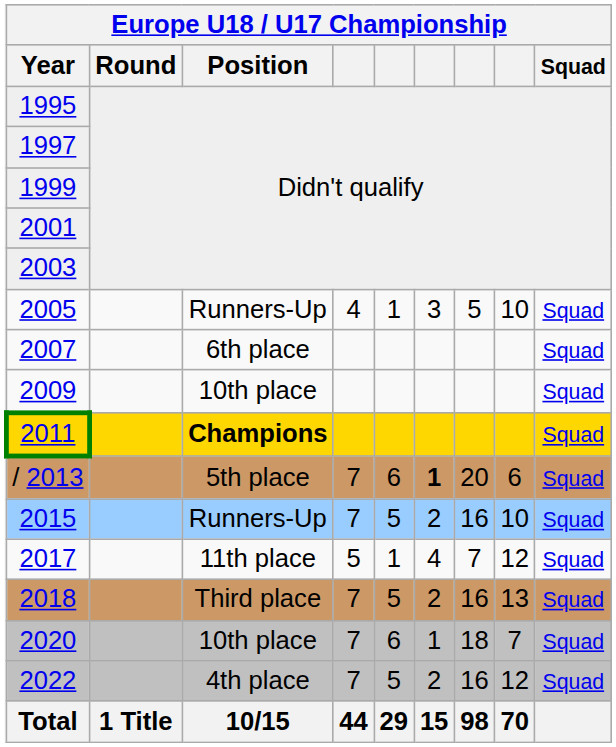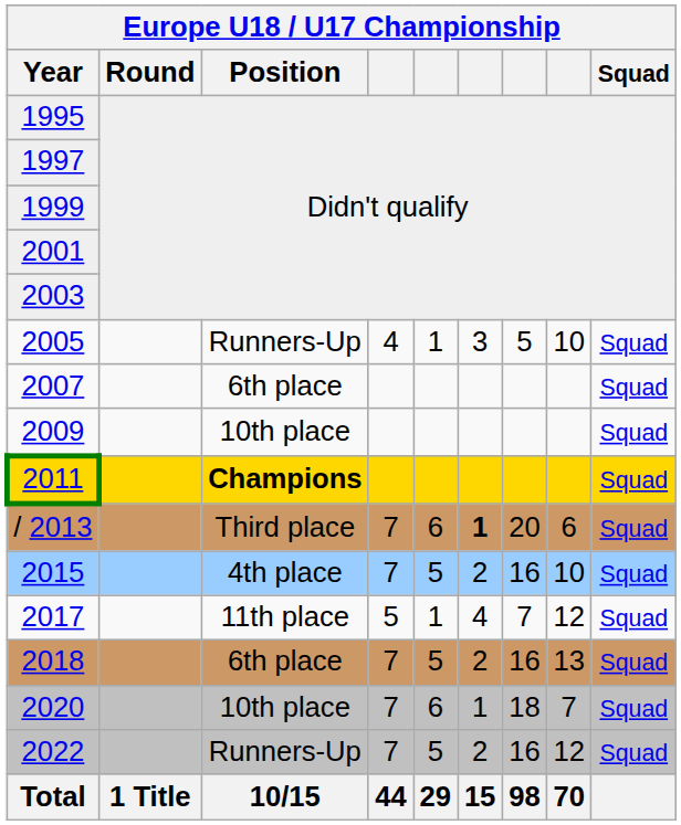 <table class="wikitable" style="text-align: center;">
 <tr>
 <th colspan=9><a href='#'>Europe U18 / U17 Championship</a></th>
 </tr>
 <tr>
 <th>Year</th>
 <th>Round</th>
 <th>Position</th>
 <th></th>
 <th></th>
 <th></th>
 <th></th>
 <th></th>
 <th><small>Squad</small></th>
 </tr>
 <tr bgcolor="efefef">
 <td> <a href='#'>1995</a></td>
 <td colspan=9 rowspan=5>Didn't qualify</td>
 </tr>
 <tr bgcolor="efefef">
 <td> <a href='#'>1997</a></td>
 </tr>
 <tr bgcolor="efefef">
 <td> <a href='#'>1999</a></td>
 </tr>
 <tr bgcolor="efefef">
 <td> <a href='#'>2001</a></td>
 </tr>
 <tr bgcolor="efefef">
 <td> <a href='#'>2003</a></td>
 </tr>
 <tr>
 <td> <a href='#'>2005</a></td>
 <td></td>
 <td>Runners-Up</td>
 <td>4</td>
 <td>1</td>
 <td>3</td>
 <td>5</td>
 <td>10</td>
 <td><small> <a href='#'>Squad</a></small></td>
 </tr>
 <tr>
 <td> <a href='#'>2007</a></td>
 <td></td>
 <td>6th place</td>
 <td></td>
 <td></td>
 <td></td>
 <td></td>
 <td></td>
 <td><small> <a href='#'>Squad</a></small></td>
 </tr>
 <tr>
 <td> <a href='#'>2009</a></td>
 <td></td>
 <td>10th place</td>
 <td></td>
 <td></td>
 <td></td>
 <td></td>
 <td></td>
 <td><small> <a href='#'>Squad</a></small></td>
 </tr>
 <tr bgcolor=gold>
 <td style="border:3px solid green"> <a href='#'>2011</a></td>
 <td></td>
 <td><strong>Champions</strong></td>
 <td></td>
 <td></td>
 <td></td>
 <td></td>
 <td></td>
 <td><small> <a href='#'>Squad</a></small></td>
 </tr>
 <tr bgcolor=cc9966>
 <td>/ <a href='#'>2013</a></td>
 <td></td>
-<td>5th place</td>
+<td>Third place</td>
 <td>7</td>
 <td>6</td>
 <td><strong>1</strong></td>
 <td>20</td>
 <td>6</td>
 <td><small> <a href='#'>Squad</a></small></td>
 </tr>
 <tr bgcolor=9acdff>
 <td> <a href='#'>2015</a></td>
 <td></td>
-<td>Runners-Up</td>
+<td>4th place</td>
 <td>7</td>
 <td>5</td>
 <td>2</td>
 <td>16</td>
 <td>10</td>
 <td><small> <a href='#'>Squad</a></small></td>
 </tr>
 <tr>
 <td> <a href='#'>2017</a></td>
 <td></td>
 <td>11th place</td>
 <td>5</td>
 <td>1</td>
 <td>4</td>
 <td>7</td>
 <td>12</td>
 <td><small> <a href='#'>Squad</a></small></td>
 </tr>
 <tr bgcolor=cc9966>
 <td> <a href='#'>2018</a></td>
 <td></td>
-<td>Third place</td>
+<td>6th place</td>
 <td>7</td>
 <td>5</td>
 <td>2</td>
 <td>16</td>
 <td>13</td>
 <td><small> <a href='#'>Squad</a></small></td>
 </tr>
 <tr bgcolor=silver>
 <td> <a href='#'>2020</a></td>
 <td></td>
 <td>10th place</td>
 <td>7</td>
 <td>6</td>
 <td>1</td>
 <td>18</td>
 <td>7</td>
 <td><small> <a href='#'>Squad</a></small></td>
 </tr>
 <tr bgcolor=silver>
 <td> <a href='#'>2022</a></td>
 <td></td>
-<td>4th place</td>
+<td>Runners-Up</td>
 <td>7</td>
 <td>5</td>
 <td>2</td>
 <td>16</td>
 <td>12</td>
 <td><small> <a href='#'>Squad</a></small></td>
 </tr>
 <tr>
 <th>Total</th>
 <th>1 Title</th>
 <th>10/15</th>
 <th>44</th>
 <th>29</th>
 <th>15</th>
 <th>98</th>
 <th>70</th>
 <th></th>
 </tr>
 </table>
